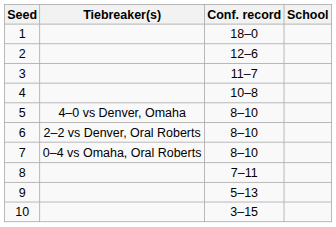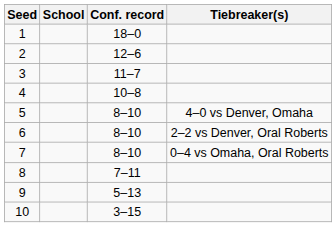 <table class="wikitable" style="white-space:nowrap; font-size:95%;text-align:center">
 <tr>
 <th>Seed</th>
+<th>School</th>
+<th>Conf. record</th>
 <th>Tiebreaker(s)</th>
-<th>Conf. record</th>
-<th>School</th>
 </tr>
 <tr>
 <td>1</td>
 <td></td>
 <td>18–0</td>
 <td></td>
 </tr>
 <tr>
 <td>2</td>
 <td></td>
 <td>12–6</td>
 <td></td>
 </tr>
 <tr>
 <td>3</td>
 <td></td>
 <td>11–7</td>
 <td></td>
 </tr>
 <tr>
 <td>4</td>
 <td></td>
 <td>10–8</td>
 <td></td>
 </tr>
 <tr>
 <td>5</td>
+<td></td>
+<td>8–10</td>
 <td>4–0 vs Denver, Omaha</td>
-<td>8–10</td>
-<td></td>
 </tr>
 <tr>
 <td>6</td>
+<td></td>
+<td>8–10</td>
 <td>2–2 vs Denver, Oral Roberts</td>
-<td>8–10</td>
-<td></td>
 </tr>
 <tr>
 <td>7</td>
+<td></td>
+<td>8–10</td>
 <td>0–4 vs Omaha, Oral Roberts</td>
-<td>8–10</td>
-<td></td>
 </tr>
 <tr>
 <td>8</td>
 <td></td>
 <td>7–11</td>
 <td></td>
 </tr>
 <tr>
 <td>9</td>
 <td></td>
 <td>5–13</td>
 <td></td>
 </tr>
 <tr>
 <td>10</td>
 <td></td>
 <td>3–15</td>
 <td></td>
 </tr>
 </table>
